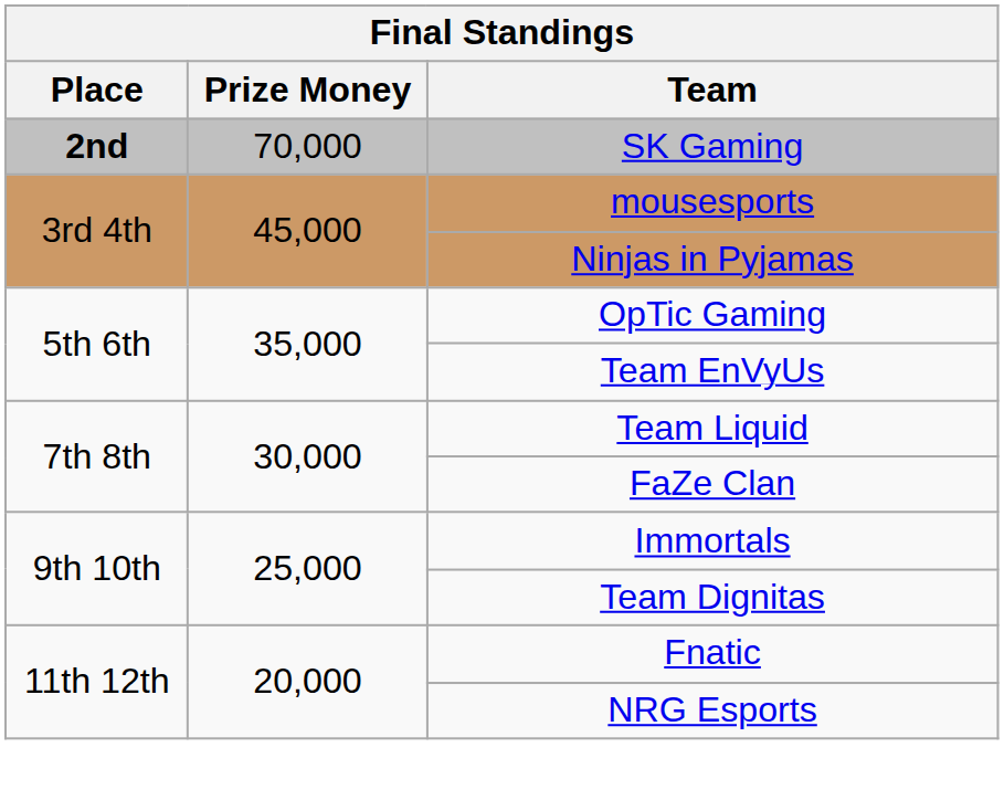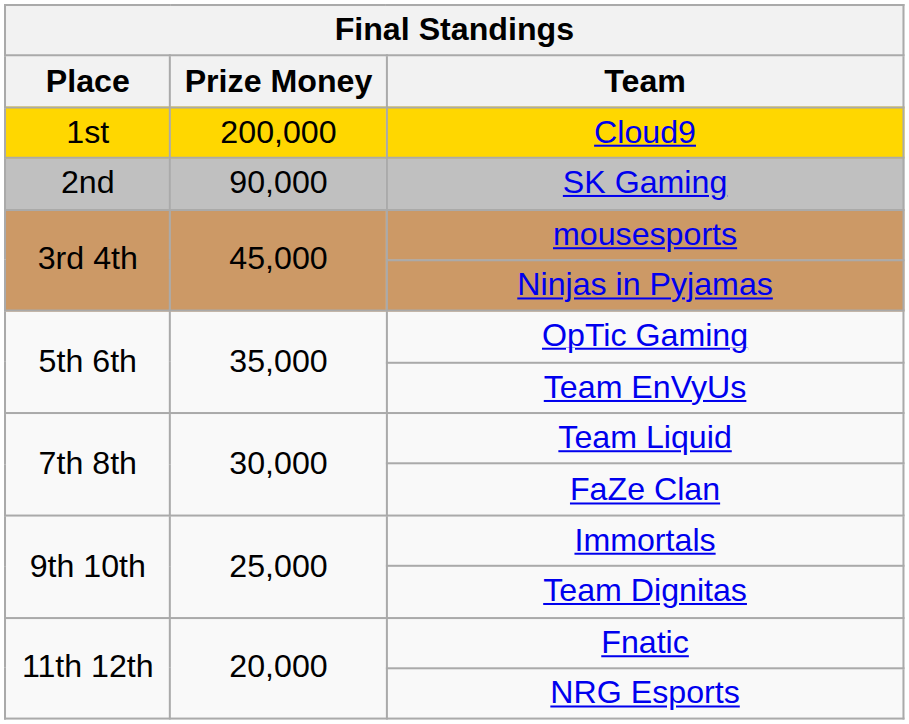 <table class="wikitable" style="text-align: center;">
 <tr>
 <th colspan=3>Final Standings</th>
 </tr>
 <tr>
 <th width="75px">Place</th>
 <th width="100">Prize Money</th>
 <th width="250px">Team</th>
 </tr>
 <tr>
-<td style="text-align:center; background:silver;"><strong>2nd</strong></td>
-<td style="text-align:center; background:silver;">70,000</td>
+<td style="text-align:center; background:gold;">1st</td>
+<td style="text-align:center; background:gold;">200,000</td>
+<td style="text-align:center; background:gold;"><a href='#'>Cloud9</a></td>
+</tr>
+<tr>
+<td style="text-align:center; background:silver;">2nd</td>
+<td style="text-align:center; background:silver;">90,000</td>
 <td style="text-align:center; background:silver;"><a href='#'>SK Gaming</a></td>
 </tr>
 <tr>
 <td style="text-align:center; background:#c96;" rowspan="2">3rd  4th</td>
 <td style="text-align:center; background:#c96;" rowspan="2">45,000</td>
 <td style="text-align:center; background:#c96;"><a href='#'>mousesports</a></td>
 </tr>
 <tr>
 <td style="text-align:center; background:#c96;"><a href='#'>Ninjas in Pyjamas</a></td>
 </tr>
 <tr>
 <td rowspan="2">5th  6th</td>
 <td rowspan="2">35,000</td>
 <td><a href='#'>OpTic Gaming</a></td>
 </tr>
 <tr>
 <td><a href='#'>Team EnVyUs</a></td>
 </tr>
 <tr>
 <td rowspan="2">7th  8th</td>
 <td rowspan="2">30,000</td>
 <td><a href='#'>Team Liquid</a></td>
 </tr>
 <tr>
 <td><a href='#'>FaZe Clan</a></td>
 </tr>
 <tr>
 <td rowspan="2">9th  10th</td>
 <td rowspan="2">25,000</td>
 <td><a href='#'>Immortals</a></td>
 </tr>
 <tr>
 <td><a href='#'>Team Dignitas</a></td>
 </tr>
 <tr>
 <td rowspan="2">11th  12th</td>
 <td rowspan="2">20,000</td>
 <td><a href='#'>Fnatic</a></td>
 </tr>
 <tr>
 <td><a href='#'>NRG Esports</a></td>
 </tr>
 </table>
